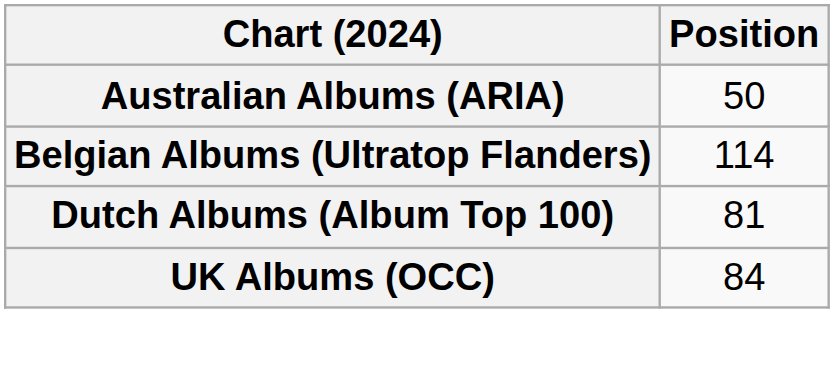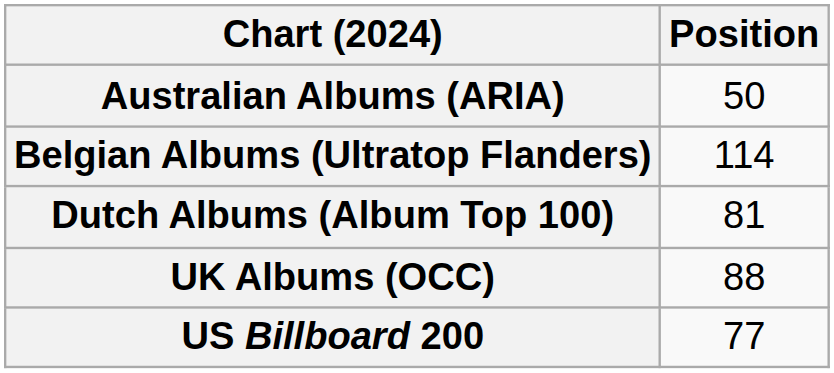 <table class="wikitable sortable plainrowheaders" style="text-align:center">
 <tr>
 <th scope="col">Chart (2024)</th>
 <th scope="col">Position</th>
 </tr>
 <tr>
 <th scope="row">Australian Albums (ARIA)</th>
 <td>50</td>
 </tr>
 <tr>
 <th scope="row">Belgian Albums (Ultratop Flanders)</th>
 <td>114</td>
 </tr>
 <tr>
 <th scope="row">Dutch Albums (Album Top 100)</th>
 <td>81</td>
 </tr>
 <tr>
 <th scope="row">UK Albums (OCC)</th>
-<td>84</td>
+<td>88</td>
+</tr>
+<tr>
+<th scope="row">US <em>Billboard</em> 200</th>
+<td>77</td>
 </tr>
 </table>
